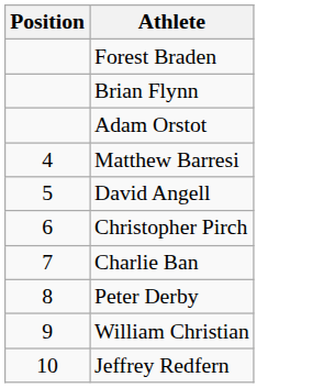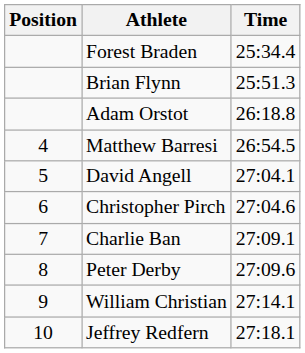 <table class="wikitable sortable">
 <tr>
 <th>Position</th>
 <th>Athlete</th>
+<th>Time</th>
 </tr>
 <tr>
 <td align=center></td>
 <td>Forest Braden</td>
+<td>25:34.4</td>
 </tr>
 <tr>
 <td align=center></td>
 <td>Brian Flynn</td>
+<td>25:51.3</td>
 </tr>
 <tr>
 <td align=center></td>
 <td>Adam Orstot</td>
+<td>26:18.8</td>
 </tr>
 <tr>
 <td align=center>4</td>
 <td>Matthew Barresi</td>
+<td>26:54.5</td>
 </tr>
 <tr>
 <td align=center>5</td>
 <td>David Angell</td>
+<td>27:04.1</td>
 </tr>
 <tr>
 <td align=center>6</td>
 <td>Christopher Pirch</td>
+<td>27:04.6</td>
 </tr>
 <tr>
 <td align=center>7</td>
 <td>Charlie Ban</td>
+<td>27:09.1</td>
 </tr>
 <tr>
 <td align=center>8</td>
 <td>Peter Derby</td>
+<td>27:09.6</td>
 </tr>
 <tr>
 <td align=center>9</td>
 <td>William Christian</td>
+<td>27:14.1</td>
 </tr>
 <tr>
 <td align=center>10</td>
 <td>Jeffrey Redfern</td>
+<td>27:18.1</td>
 </tr>
 </table>
